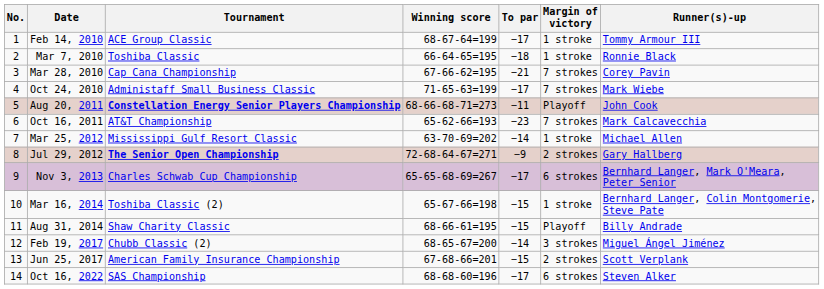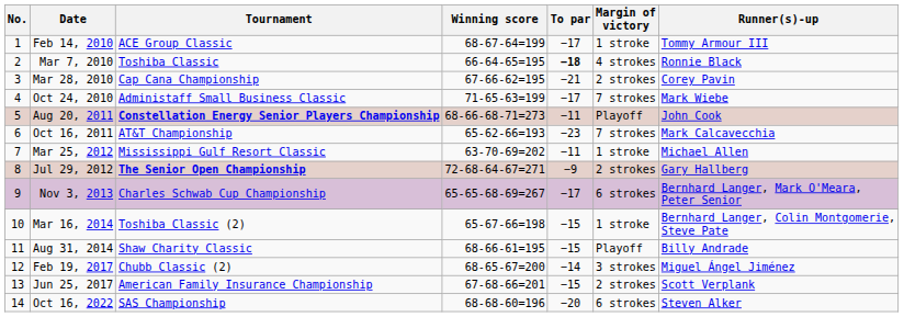 <table class="wikitable" style="font-size:95%;">
 <tr style="background:#eeeeee;">
 <th>No.</th>
 <th>Date</th>
 <th>Tournament</th>
 <th>Winning score</th>
 <th>To par</th>
 <th>Margin of<br>victory</th>
 <th>Runner(s)-up</th>
 </tr>
 <tr>
 <td align=center>1</td>
 <td align=right>Feb 14, <a href='#'>2010</a></td>
 <td><a href='#'>ACE Group Classic</a></td>
 <td align=right>68-67-64=199</td>
 <td align=center>−17</td>
 <td>1 stroke</td>
 <td> <a href='#'>Tommy Armour III</a></td>
 </tr>
 <tr>
 <td align=center>2</td>
 <td align=right>Mar 7, 2010</td>
 <td><a href='#'>Toshiba Classic</a></td>
 <td align=right>66-64-65=195</td>
-<td align=center>−18</td>
-<td>1 stroke</td>
+<td align=center><strong>−18</strong></td>
+<td>4 strokes</td>
 <td> <a href='#'>Ronnie Black</a></td>
 </tr>
 <tr>
 <td align=center>3</td>
 <td align=right>Mar 28, 2010</td>
 <td><a href='#'>Cap Cana Championship</a></td>
 <td align=right>67-66-62=195</td>
 <td align=center>−21</td>
-<td>7 strokes</td>
+<td>2 strokes</td>
 <td> <a href='#'>Corey Pavin</a></td>
 </tr>
 <tr>
 <td align=center>4</td>
 <td align=right>Oct 24, 2010</td>
 <td><a href='#'>Administaff Small Business Classic</a></td>
 <td align=right>71-65-63=199</td>
 <td align=center>−17</td>
 <td>7 strokes</td>
 <td> <a href='#'>Mark Wiebe</a></td>
 </tr>
 <tr style="background:#e5d1cb;">
 <td align=center>5</td>
 <td align=right>Aug 20, <a href='#'>2011</a></td>
 <td><strong><a href='#'>Constellation Energy Senior Players Championship</a></strong></td>
 <td align=right>68-66-68-71=273</td>
 <td align=center>−11</td>
 <td>Playoff</td>
 <td> <a href='#'>John Cook</a></td>
 </tr>
 <tr>
 <td align=center>6</td>
 <td align=right>Oct 16, 2011</td>
 <td><a href='#'>AT&T Championship</a></td>
 <td align=right>65-62-66=193</td>
 <td align=center>−23</td>
 <td>7 strokes</td>
 <td> <a href='#'>Mark Calcavecchia</a></td>
 </tr>
 <tr>
 <td align=center>7</td>
 <td align=right>Mar 25, <a href='#'>2012</a></td>
 <td><a href='#'>Mississippi Gulf Resort Classic</a></td>
 <td align=right>63-70-69=202</td>
-<td align=center>−14</td>
+<td align=center>−11</td>
 <td>1 stroke</td>
 <td> <a href='#'>Michael Allen</a></td>
 </tr>
 <tr style="background:#e5d1cb;">
 <td align=center>8</td>
 <td align=right>Jul 29, 2012</td>
 <td><strong><a href='#'>The Senior Open Championship</a></strong></td>
 <td align=right>72-68-64-67=271</td>
 <td align=center>−9</td>
 <td>2 strokes</td>
 <td> <a href='#'>Gary Hallberg</a></td>
 </tr>
 <tr style="background:thistle;">
 <td align=center>9</td>
 <td align=right>Nov 3, <a href='#'>2013</a></td>
 <td><a href='#'>Charles Schwab Cup Championship</a></td>
 <td align=right>65-65-68-69=267</td>
 <td align=center>−17</td>
 <td>6 strokes</td>
 <td> <a href='#'>Bernhard Langer</a>,  <a href='#'>Mark O'Meara</a>,<br> <a href='#'>Peter Senior</a></td>
 </tr>
 <tr>
 <td align=center>10</td>
 <td align=right>Mar 16, <a href='#'>2014</a></td>
 <td><a href='#'>Toshiba Classic</a> (2)</td>
 <td align=right>65-67-66=198</td>
 <td align=center>−15</td>
 <td>1 stroke</td>
 <td> <a href='#'>Bernhard Langer</a>,  <a href='#'>Colin Montgomerie</a>,<br> <a href='#'>Steve Pate</a></td>
 </tr>
 <tr>
 <td align=center>11</td>
 <td align=right>Aug 31, 2014</td>
 <td><a href='#'>Shaw Charity Classic</a></td>
 <td align=right>68-66-61=195</td>
 <td align=center>−15</td>
 <td>Playoff</td>
 <td> <a href='#'>Billy Andrade</a></td>
 </tr>
 <tr>
 <td align=center>12</td>
 <td align=right>Feb 19, <a href='#'>2017</a></td>
 <td><a href='#'>Chubb Classic</a> (2)</td>
 <td align=right>68-65-67=200</td>
 <td align=center>−14</td>
 <td>3 strokes</td>
 <td> <a href='#'>Miguel Ángel Jiménez</a></td>
 </tr>
 <tr>
 <td align=center>13</td>
 <td align=right>Jun 25, 2017</td>
 <td><a href='#'>American Family Insurance Championship</a></td>
 <td align=right>67-68-66=201</td>
 <td align=center>−15</td>
 <td>2 strokes</td>
 <td> <a href='#'>Scott Verplank</a></td>
 </tr>
 <tr>
 <td align=center>14</td>
 <td align=right>Oct 16, <a href='#'>2022</a></td>
 <td><a href='#'>SAS Championship</a></td>
 <td align=right>68-68-60=196</td>
-<td align=center>−17</td>
+<td align=center>−20</td>
 <td>6 strokes</td>
 <td> <a href='#'>Steven Alker</a></td>
 </tr>
 </table>
